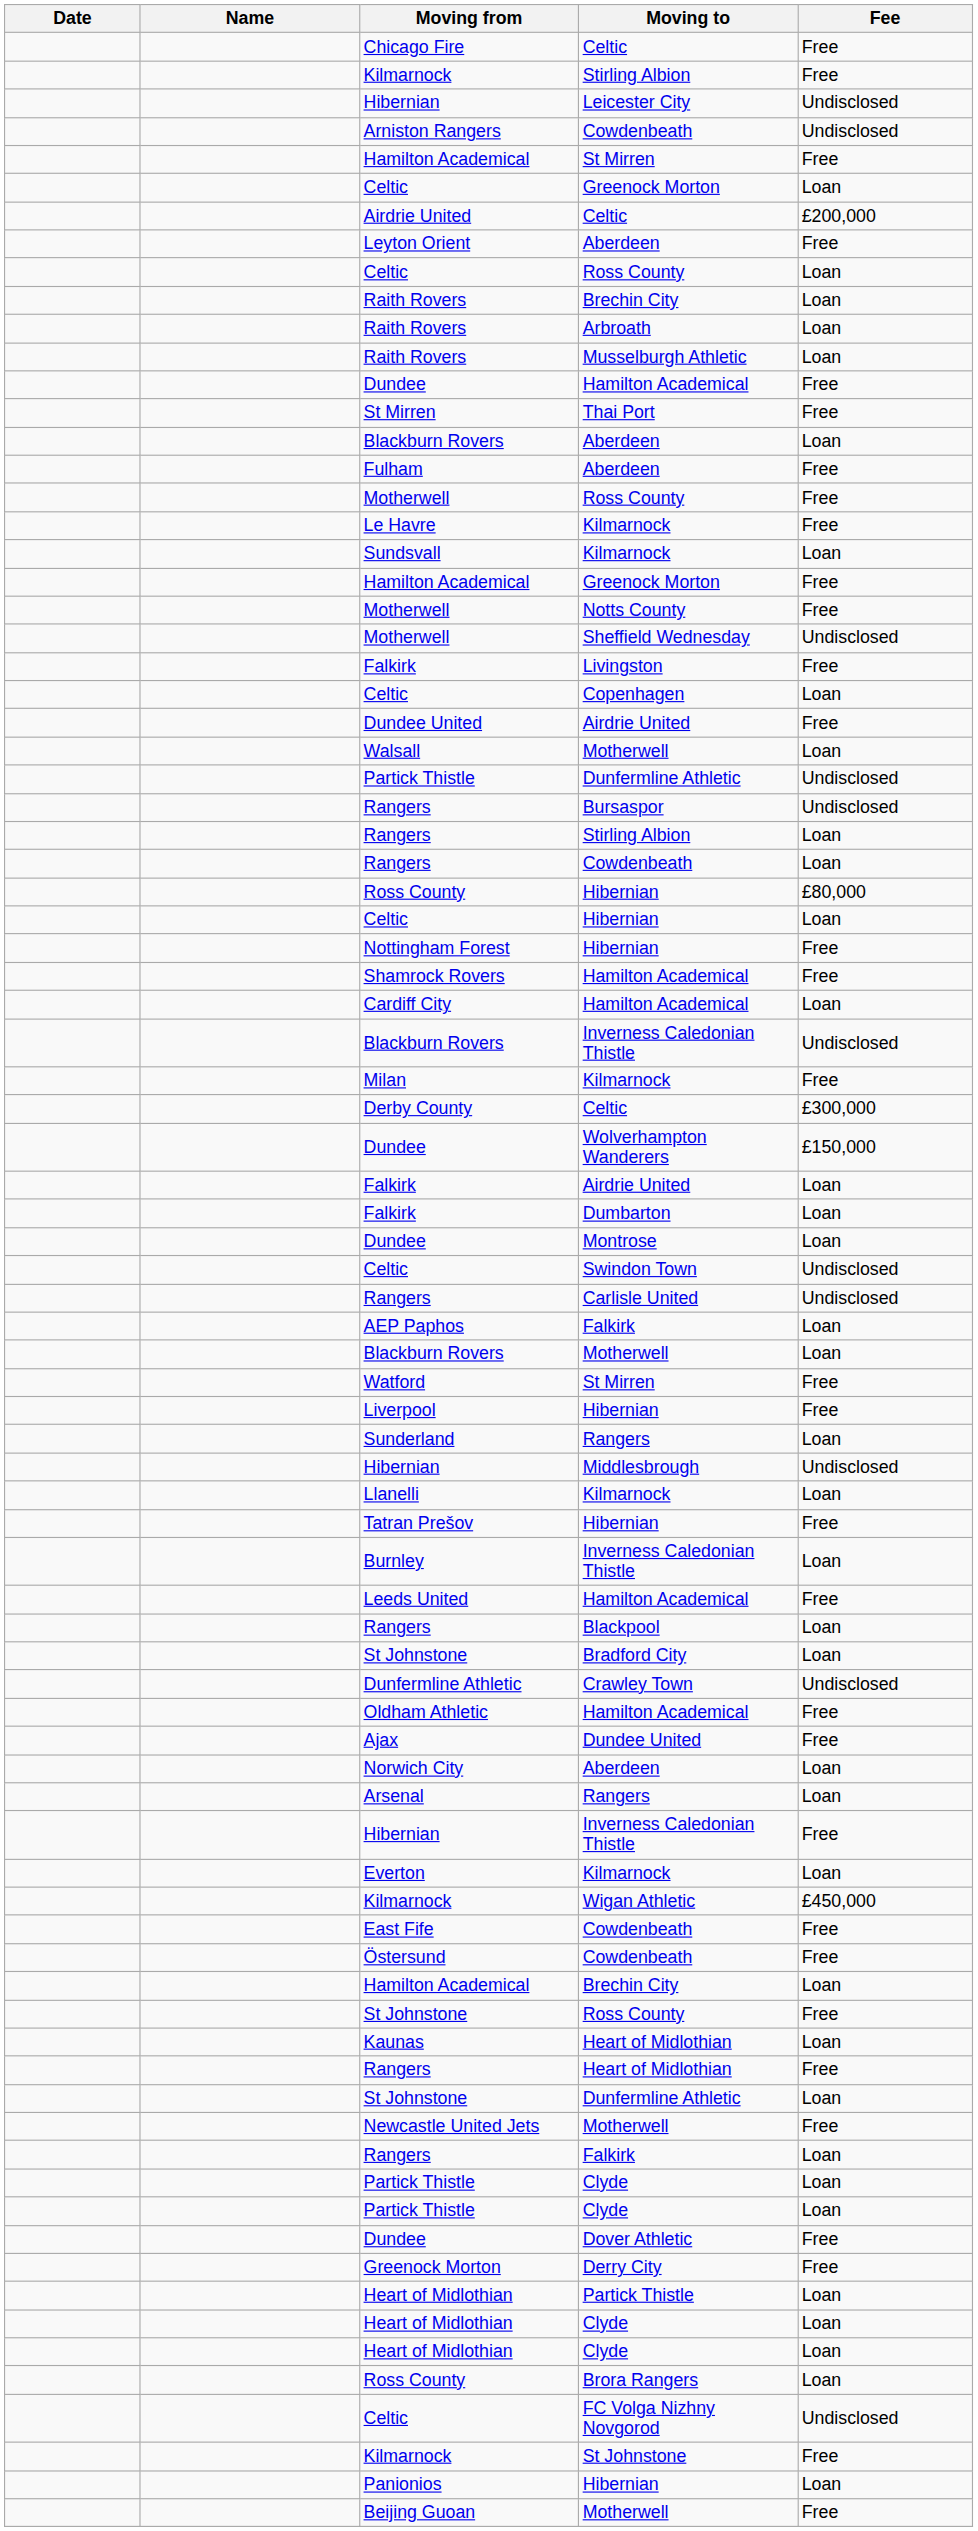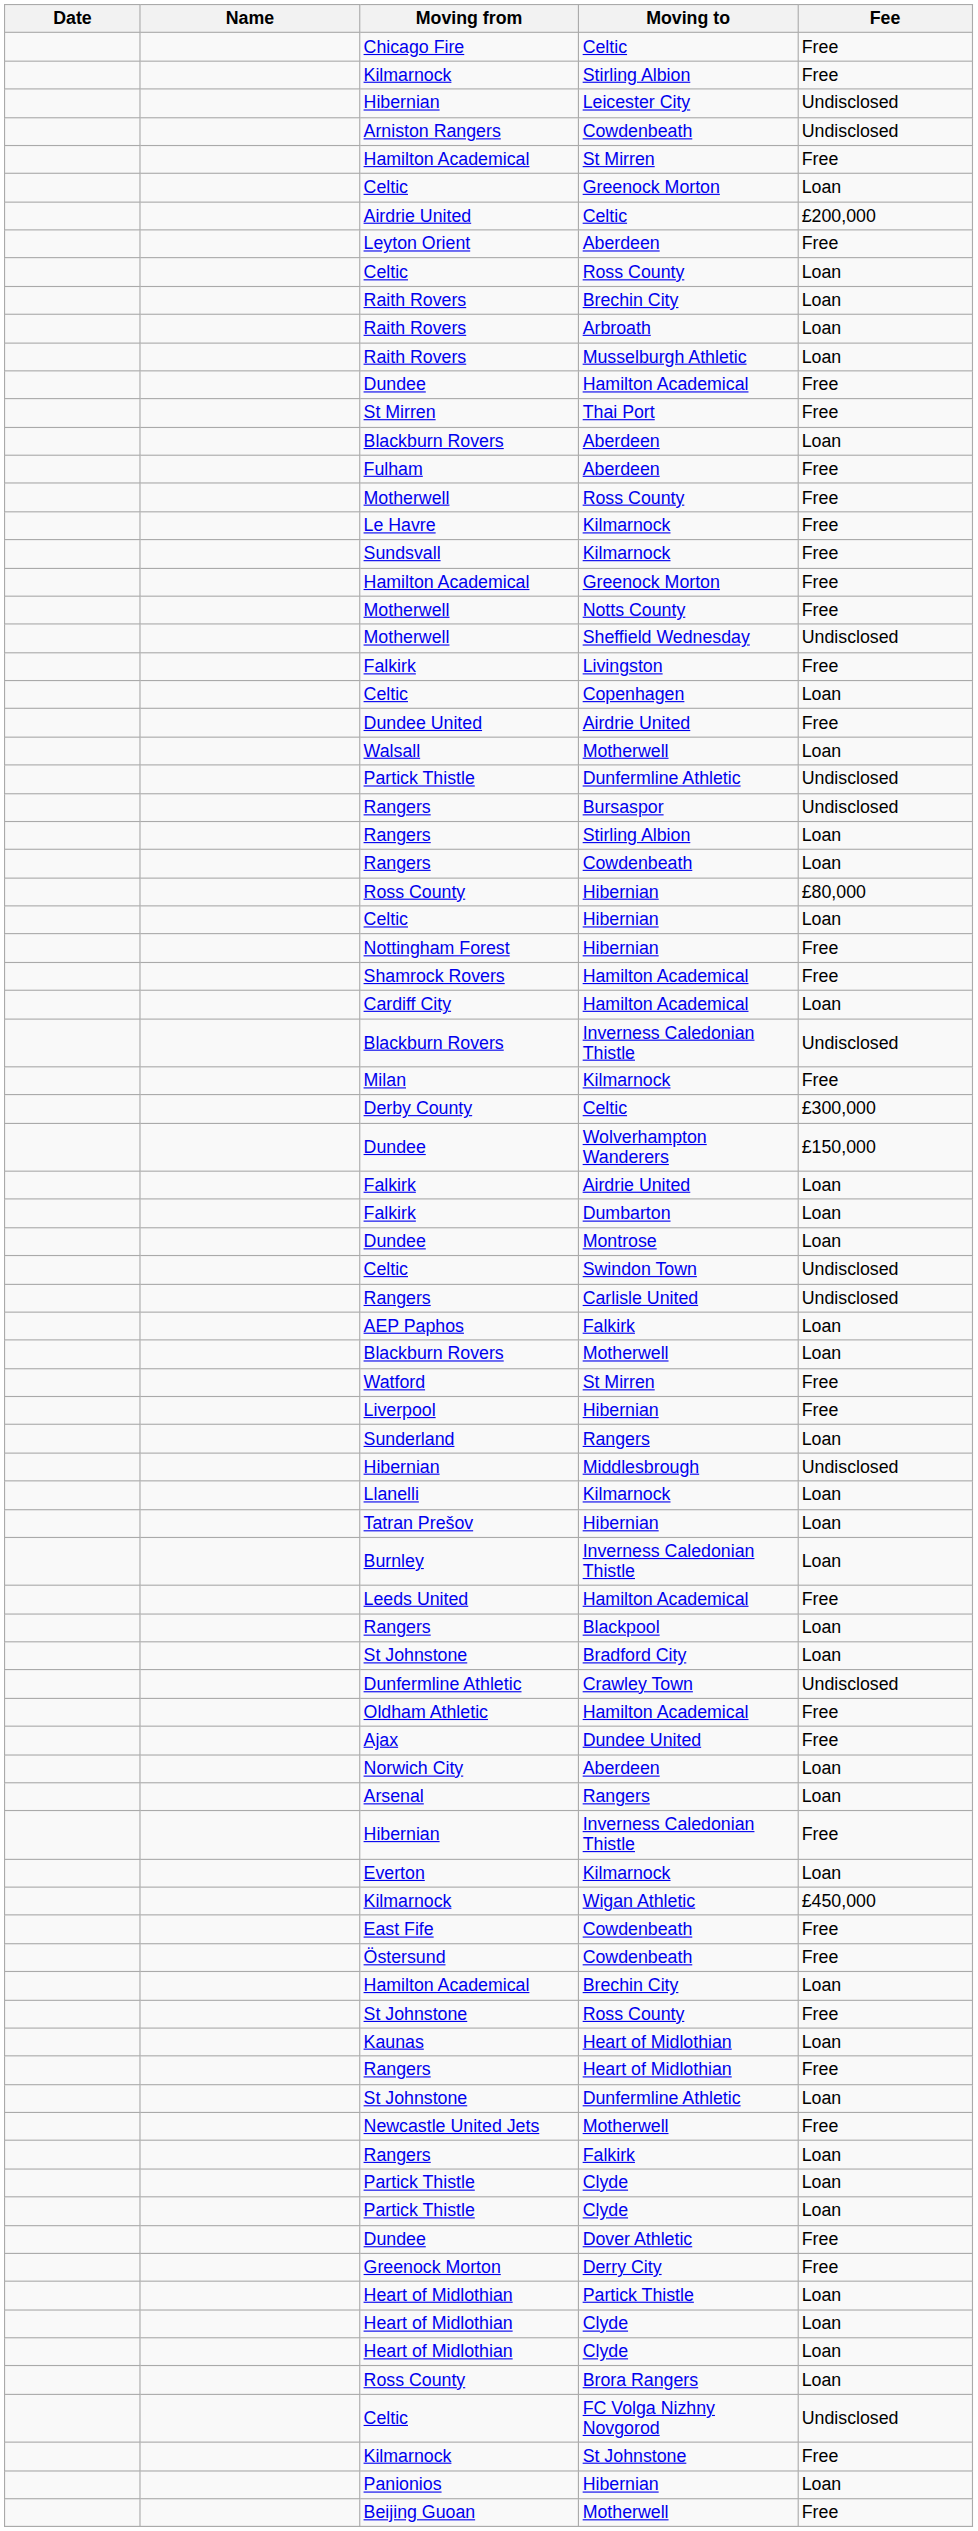 <table class="wikitable sortable">
 <tr>
 <th width=115>Date</th>
 <th width=190>Name</th>
 <th width=190>Moving from</th>
 <th width=190>Moving to</th>
 <th width=150>Fee</th>
 </tr>
 <tr>
 <td></td>
 <td></td>
 <td><a href='#'>Chicago Fire</a></td>
 <td><a href='#'>Celtic</a></td>
 <td>Free</td>
 </tr>
 <tr>
 <td></td>
 <td></td>
 <td><a href='#'>Kilmarnock</a></td>
 <td><a href='#'>Stirling Albion</a></td>
 <td>Free</td>
 </tr>
 <tr>
 <td></td>
 <td></td>
 <td><a href='#'>Hibernian</a></td>
 <td><a href='#'>Leicester City</a></td>
 <td>Undisclosed</td>
 </tr>
 <tr>
 <td></td>
 <td></td>
 <td><a href='#'>Arniston Rangers</a></td>
 <td><a href='#'>Cowdenbeath</a></td>
 <td>Undisclosed</td>
 </tr>
 <tr>
 <td></td>
 <td></td>
 <td><a href='#'>Hamilton Academical</a></td>
 <td><a href='#'>St Mirren</a></td>
 <td>Free</td>
 </tr>
 <tr>
 <td></td>
 <td></td>
 <td><a href='#'>Celtic</a></td>
 <td><a href='#'>Greenock Morton</a></td>
 <td>Loan</td>
 </tr>
 <tr>
 <td></td>
 <td></td>
 <td><a href='#'>Airdrie United</a></td>
 <td><a href='#'>Celtic</a></td>
 <td>£200,000</td>
 </tr>
 <tr>
 <td></td>
 <td></td>
 <td><a href='#'>Leyton Orient</a></td>
 <td><a href='#'>Aberdeen</a></td>
 <td>Free</td>
 </tr>
 <tr>
 <td></td>
 <td></td>
 <td><a href='#'>Celtic</a></td>
 <td><a href='#'>Ross County</a></td>
 <td>Loan</td>
 </tr>
 <tr>
 <td></td>
 <td></td>
 <td><a href='#'>Raith Rovers</a></td>
 <td><a href='#'>Brechin City</a></td>
 <td>Loan</td>
 </tr>
 <tr>
 <td></td>
 <td></td>
 <td><a href='#'>Raith Rovers</a></td>
 <td><a href='#'>Arbroath</a></td>
 <td>Loan</td>
 </tr>
 <tr>
 <td></td>
 <td></td>
 <td><a href='#'>Raith Rovers</a></td>
 <td><a href='#'>Musselburgh Athletic</a></td>
 <td>Loan</td>
 </tr>
 <tr>
 <td></td>
 <td></td>
 <td><a href='#'>Dundee</a></td>
 <td><a href='#'>Hamilton Academical</a></td>
 <td>Free</td>
 </tr>
 <tr>
 <td></td>
 <td></td>
 <td><a href='#'>St Mirren</a></td>
 <td><a href='#'>Thai Port</a></td>
 <td>Free</td>
 </tr>
 <tr>
 <td></td>
 <td></td>
 <td><a href='#'>Blackburn Rovers</a></td>
 <td><a href='#'>Aberdeen</a></td>
 <td>Loan</td>
 </tr>
 <tr>
 <td></td>
 <td></td>
 <td><a href='#'>Fulham</a></td>
 <td><a href='#'>Aberdeen</a></td>
 <td>Free</td>
 </tr>
 <tr>
 <td></td>
 <td></td>
 <td><a href='#'>Motherwell</a></td>
 <td><a href='#'>Ross County</a></td>
 <td>Free</td>
 </tr>
 <tr>
 <td></td>
 <td></td>
 <td><a href='#'>Le Havre</a></td>
 <td><a href='#'>Kilmarnock</a></td>
 <td>Free</td>
 </tr>
 <tr>
 <td></td>
 <td></td>
 <td><a href='#'>Sundsvall</a></td>
 <td><a href='#'>Kilmarnock</a></td>
-<td>Loan</td>
+<td>Free</td>
 </tr>
 <tr>
 <td></td>
 <td></td>
 <td><a href='#'>Hamilton Academical</a></td>
 <td><a href='#'>Greenock Morton</a></td>
 <td>Free</td>
 </tr>
 <tr>
 <td></td>
 <td></td>
 <td><a href='#'>Motherwell</a></td>
 <td><a href='#'>Notts County</a></td>
 <td>Free</td>
 </tr>
 <tr>
 <td></td>
 <td></td>
 <td><a href='#'>Motherwell</a></td>
 <td><a href='#'>Sheffield Wednesday</a></td>
 <td>Undisclosed</td>
 </tr>
 <tr>
 <td></td>
 <td></td>
 <td><a href='#'>Falkirk</a></td>
 <td><a href='#'>Livingston</a></td>
 <td>Free</td>
 </tr>
 <tr>
 <td></td>
 <td></td>
 <td><a href='#'>Celtic</a></td>
 <td><a href='#'>Copenhagen</a></td>
 <td>Loan</td>
 </tr>
 <tr>
 <td></td>
 <td></td>
 <td><a href='#'>Dundee United</a></td>
 <td><a href='#'>Airdrie United</a></td>
 <td>Free</td>
 </tr>
 <tr>
 <td></td>
 <td></td>
 <td><a href='#'>Walsall</a></td>
 <td><a href='#'>Motherwell</a></td>
 <td>Loan</td>
 </tr>
 <tr>
 <td></td>
 <td></td>
 <td><a href='#'>Partick Thistle</a></td>
 <td><a href='#'>Dunfermline Athletic</a></td>
 <td>Undisclosed</td>
 </tr>
 <tr>
 <td></td>
 <td></td>
 <td><a href='#'>Rangers</a></td>
 <td><a href='#'>Bursaspor</a></td>
 <td>Undisclosed</td>
 </tr>
 <tr>
 <td></td>
 <td></td>
 <td><a href='#'>Rangers</a></td>
 <td><a href='#'>Stirling Albion</a></td>
 <td>Loan</td>
 </tr>
 <tr>
 <td></td>
 <td></td>
 <td><a href='#'>Rangers</a></td>
 <td><a href='#'>Cowdenbeath</a></td>
 <td>Loan</td>
 </tr>
 <tr>
 <td></td>
 <td></td>
 <td><a href='#'>Ross County</a></td>
 <td><a href='#'>Hibernian</a></td>
 <td>£80,000</td>
 </tr>
 <tr>
 <td></td>
 <td></td>
 <td><a href='#'>Celtic</a></td>
 <td><a href='#'>Hibernian</a></td>
 <td>Loan</td>
 </tr>
 <tr>
 <td></td>
 <td></td>
 <td><a href='#'>Nottingham Forest</a></td>
 <td><a href='#'>Hibernian</a></td>
 <td>Free</td>
 </tr>
 <tr>
 <td></td>
 <td></td>
 <td><a href='#'>Shamrock Rovers</a></td>
 <td><a href='#'>Hamilton Academical</a></td>
 <td>Free</td>
 </tr>
 <tr>
 <td></td>
 <td></td>
 <td><a href='#'>Cardiff City</a></td>
 <td><a href='#'>Hamilton Academical</a></td>
 <td>Loan</td>
 </tr>
 <tr>
 <td></td>
 <td></td>
 <td><a href='#'>Blackburn Rovers</a></td>
 <td><a href='#'>Inverness Caledonian Thistle</a></td>
 <td>Undisclosed</td>
 </tr>
 <tr>
 <td></td>
 <td></td>
 <td><a href='#'>Milan</a></td>
 <td><a href='#'>Kilmarnock</a></td>
 <td>Free</td>
 </tr>
 <tr>
 <td></td>
 <td></td>
 <td><a href='#'>Derby County</a></td>
 <td><a href='#'>Celtic</a></td>
 <td>£300,000</td>
 </tr>
 <tr>
 <td></td>
 <td></td>
 <td><a href='#'>Dundee</a></td>
 <td><a href='#'>Wolverhampton Wanderers</a></td>
 <td>£150,000</td>
 </tr>
 <tr>
 <td></td>
 <td></td>
 <td><a href='#'>Falkirk</a></td>
 <td><a href='#'>Airdrie United</a></td>
 <td>Loan</td>
 </tr>
 <tr>
 <td></td>
 <td></td>
 <td><a href='#'>Falkirk</a></td>
 <td><a href='#'>Dumbarton</a></td>
 <td>Loan</td>
 </tr>
 <tr>
 <td></td>
 <td></td>
 <td><a href='#'>Dundee</a></td>
 <td><a href='#'>Montrose</a></td>
 <td>Loan</td>
 </tr>
 <tr>
 <td></td>
 <td></td>
 <td><a href='#'>Celtic</a></td>
 <td><a href='#'>Swindon Town</a></td>
 <td>Undisclosed</td>
 </tr>
 <tr>
 <td></td>
 <td></td>
 <td><a href='#'>Rangers</a></td>
 <td><a href='#'>Carlisle United</a></td>
 <td>Undisclosed</td>
 </tr>
 <tr>
 <td></td>
 <td></td>
 <td><a href='#'>AEP Paphos</a></td>
 <td><a href='#'>Falkirk</a></td>
 <td>Loan</td>
 </tr>
 <tr>
 <td></td>
 <td></td>
 <td><a href='#'>Blackburn Rovers</a></td>
 <td><a href='#'>Motherwell</a></td>
 <td>Loan</td>
 </tr>
 <tr>
 <td></td>
 <td></td>
 <td><a href='#'>Watford</a></td>
 <td><a href='#'>St Mirren</a></td>
 <td>Free</td>
 </tr>
 <tr>
 <td></td>
 <td></td>
 <td><a href='#'>Liverpool</a></td>
 <td><a href='#'>Hibernian</a></td>
 <td>Free</td>
 </tr>
 <tr>
 <td></td>
 <td></td>
 <td><a href='#'>Sunderland</a></td>
 <td><a href='#'>Rangers</a></td>
 <td>Loan</td>
 </tr>
 <tr>
 <td></td>
 <td></td>
 <td><a href='#'>Hibernian</a></td>
 <td><a href='#'>Middlesbrough</a></td>
 <td>Undisclosed</td>
 </tr>
 <tr>
 <td></td>
 <td></td>
 <td><a href='#'>Llanelli</a></td>
 <td><a href='#'>Kilmarnock</a></td>
 <td>Loan</td>
 </tr>
 <tr>
 <td></td>
 <td></td>
 <td><a href='#'>Tatran Prešov</a></td>
 <td><a href='#'>Hibernian</a></td>
-<td>Free</td>
+<td>Loan</td>
 </tr>
 <tr>
 <td></td>
 <td></td>
 <td><a href='#'>Burnley</a></td>
 <td><a href='#'>Inverness Caledonian Thistle</a></td>
 <td>Loan</td>
 </tr>
 <tr>
 <td></td>
 <td></td>
 <td><a href='#'>Leeds United</a></td>
 <td><a href='#'>Hamilton Academical</a></td>
 <td>Free</td>
 </tr>
 <tr>
 <td></td>
 <td></td>
 <td><a href='#'>Rangers</a></td>
 <td><a href='#'>Blackpool</a></td>
 <td>Loan</td>
 </tr>
 <tr>
 <td></td>
 <td></td>
 <td><a href='#'>St Johnstone</a></td>
 <td><a href='#'>Bradford City</a></td>
 <td>Loan</td>
 </tr>
 <tr>
 <td></td>
 <td></td>
 <td><a href='#'>Dunfermline Athletic</a></td>
 <td><a href='#'>Crawley Town</a></td>
 <td>Undisclosed</td>
 </tr>
 <tr>
 <td></td>
 <td></td>
 <td><a href='#'>Oldham Athletic</a></td>
 <td><a href='#'>Hamilton Academical</a></td>
 <td>Free</td>
 </tr>
 <tr>
 <td></td>
 <td></td>
 <td><a href='#'>Ajax</a></td>
 <td><a href='#'>Dundee United</a></td>
 <td>Free</td>
 </tr>
 <tr>
 <td></td>
 <td></td>
 <td><a href='#'>Norwich City</a></td>
 <td><a href='#'>Aberdeen</a></td>
 <td>Loan</td>
 </tr>
 <tr>
 <td></td>
 <td></td>
 <td><a href='#'>Arsenal</a></td>
 <td><a href='#'>Rangers</a></td>
 <td>Loan</td>
 </tr>
 <tr>
 <td></td>
 <td></td>
 <td><a href='#'>Hibernian</a></td>
 <td><a href='#'>Inverness Caledonian Thistle</a></td>
 <td>Free</td>
 </tr>
 <tr>
 <td></td>
 <td></td>
 <td><a href='#'>Everton</a></td>
 <td><a href='#'>Kilmarnock</a></td>
 <td>Loan</td>
 </tr>
 <tr>
 <td></td>
 <td></td>
 <td><a href='#'>Kilmarnock</a></td>
 <td><a href='#'>Wigan Athletic</a></td>
 <td>£450,000</td>
 </tr>
 <tr>
 <td></td>
 <td></td>
 <td><a href='#'>East Fife</a></td>
 <td><a href='#'>Cowdenbeath</a></td>
 <td>Free</td>
 </tr>
 <tr>
 <td></td>
 <td></td>
 <td><a href='#'>Östersund</a></td>
 <td><a href='#'>Cowdenbeath</a></td>
 <td>Free</td>
 </tr>
 <tr>
 <td></td>
 <td></td>
 <td><a href='#'>Hamilton Academical</a></td>
 <td><a href='#'>Brechin City</a></td>
 <td>Loan</td>
 </tr>
 <tr>
 <td></td>
 <td></td>
 <td><a href='#'>St Johnstone</a></td>
 <td><a href='#'>Ross County</a></td>
 <td>Free</td>
 </tr>
 <tr>
 <td></td>
 <td></td>
 <td><a href='#'>Kaunas</a></td>
 <td><a href='#'>Heart of Midlothian</a></td>
 <td>Loan</td>
 </tr>
 <tr>
 <td></td>
 <td></td>
 <td><a href='#'>Rangers</a></td>
 <td><a href='#'>Heart of Midlothian</a></td>
 <td>Free</td>
 </tr>
 <tr>
 <td></td>
 <td></td>
 <td><a href='#'>St Johnstone</a></td>
 <td><a href='#'>Dunfermline Athletic</a></td>
 <td>Loan</td>
 </tr>
 <tr>
 <td></td>
 <td></td>
 <td><a href='#'>Newcastle United Jets</a></td>
 <td><a href='#'>Motherwell</a></td>
 <td>Free</td>
 </tr>
 <tr>
 <td></td>
 <td></td>
 <td><a href='#'>Rangers</a></td>
 <td><a href='#'>Falkirk</a></td>
 <td>Loan</td>
 </tr>
 <tr>
 <td></td>
 <td></td>
 <td><a href='#'>Partick Thistle</a></td>
 <td><a href='#'>Clyde</a></td>
 <td>Loan</td>
 </tr>
 <tr>
 <td></td>
 <td></td>
 <td><a href='#'>Partick Thistle</a></td>
 <td><a href='#'>Clyde</a></td>
 <td>Loan</td>
 </tr>
 <tr>
 <td></td>
 <td></td>
 <td><a href='#'>Dundee</a></td>
 <td><a href='#'>Dover Athletic</a></td>
 <td>Free</td>
 </tr>
 <tr>
 <td></td>
 <td></td>
 <td><a href='#'>Greenock Morton</a></td>
 <td><a href='#'>Derry City</a></td>
 <td>Free</td>
 </tr>
 <tr>
 <td></td>
 <td></td>
 <td><a href='#'>Heart of Midlothian</a></td>
 <td><a href='#'>Partick Thistle</a></td>
 <td>Loan</td>
 </tr>
 <tr>
 <td></td>
 <td></td>
 <td><a href='#'>Heart of Midlothian</a></td>
 <td><a href='#'>Clyde</a></td>
 <td>Loan</td>
 </tr>
 <tr>
 <td></td>
 <td></td>
 <td><a href='#'>Heart of Midlothian</a></td>
 <td><a href='#'>Clyde</a></td>
 <td>Loan</td>
 </tr>
 <tr>
 <td></td>
 <td></td>
 <td><a href='#'>Ross County</a></td>
 <td><a href='#'>Brora Rangers</a></td>
 <td>Loan</td>
 </tr>
 <tr>
 <td></td>
 <td></td>
 <td><a href='#'>Celtic</a></td>
 <td><a href='#'>FC Volga Nizhny Novgorod</a></td>
 <td>Undisclosed</td>
 </tr>
 <tr>
 <td></td>
 <td></td>
 <td><a href='#'>Kilmarnock</a></td>
 <td><a href='#'>St Johnstone</a></td>
 <td>Free</td>
 </tr>
 <tr>
 <td></td>
 <td></td>
 <td><a href='#'>Panionios</a></td>
 <td><a href='#'>Hibernian</a></td>
 <td>Loan</td>
 </tr>
 <tr>
 <td></td>
 <td></td>
 <td><a href='#'>Beijing Guoan</a></td>
 <td><a href='#'>Motherwell</a></td>
 <td>Free</td>
 </tr>
 <tr>
 </tr>
 </table>
